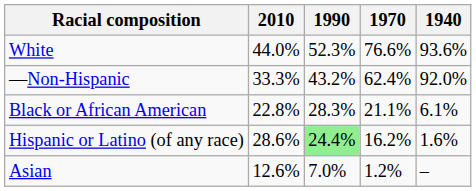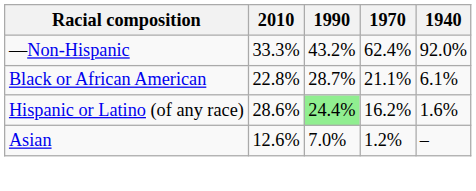 <table class="wikitable collapauble collapsed" style="font-size: 90%;">
 <tr>
 <th>Racial composition</th>
 <th>2010</th>
 <th>1990</th>
 <th>1970</th>
 <th>1940</th>
-</tr>
-<tr>
-<td><a href='#'>White</a></td>
-<td>44.0%</td>
-<td>52.3%</td>
-<td>76.6%</td>
-<td>93.6%</td>
 </tr>
 <tr>
 <td>—<a href='#'>Non-Hispanic</a></td>
 <td>33.3%</td>
 <td>43.2%</td>
 <td>62.4%</td>
 <td>92.0%</td>
 </tr>
 <tr>
 <td><a href='#'>Black or African American</a></td>
 <td>22.8%</td>
-<td>28.3%</td>
+<td>28.7%</td>
 <td>21.1%</td>
 <td>6.1%</td>
 </tr>
 <tr>
 <td><a href='#'>Hispanic or Latino</a> (of any race)</td>
 <td>28.6%</td>
 <td style="background: lightgreen;">24.4%</td>
 <td>16.2%</td>
 <td>1.6%</td>
 </tr>
 <tr>
 <td><a href='#'>Asian</a></td>
 <td>12.6%</td>
 <td>7.0%</td>
 <td>1.2%</td>
 <td>–</td>
 </tr>
 </table>
